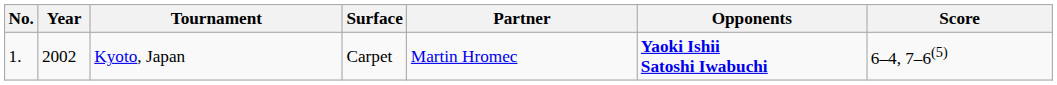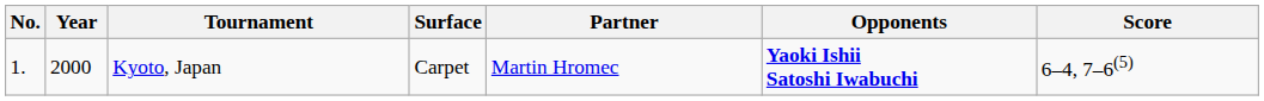 <table class="sortable wikitable" style=font-size:97%>
 <tr>
 <th style="width:20px" class="unsortable">No.</th>
 <th style="width:40px">Year</th>
 <th style="width:220px">Tournament</th>
 <th style="width:50px">Surface</th>
 <th style="width:200px">Partner</th>
 <th style="width:200px">Opponents</th>
 <th style="width:160px" class="unsortable">Score</th>
 </tr>
 <tr>
 <td>1.</td>
-<td>2002</td>
+<td>2000</td>
 <td><a href='#'>Kyoto</a>, Japan</td>
 <td>Carpet</td>
 <td> <a href='#'>Martin Hromec</a></td>
 <td><strong> <a href='#'>Yaoki Ishii</a><br> <a href='#'>Satoshi Iwabuchi</a></strong></td>
 <td>6–4, 7–6<sup>(5)</sup></td>
 </tr>
 </table>
